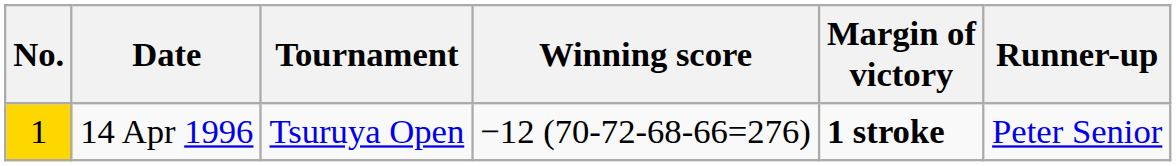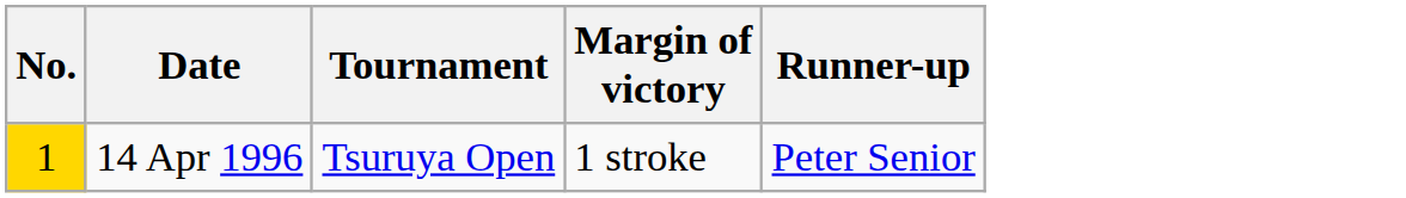 <table class="wikitable" style="font-size:95%;">
 <tr>
 <th>No.</th>
 <th>Date</th>
 <th>Tournament</th>
-<th>Winning score</th>
 <th>Margin of<br>victory</th>
 <th>Runner-up</th>
 </tr>
 <tr>
 <td align=center style="background: gold;">1</td>
 <td align=right>14 Apr <a href='#'>1996</a></td>
 <td><a href='#'>Tsuruya Open</a></td>
-<td>−12 (70-72-68-66=276)</td>
-<td><strong>1 stroke</strong></td>
+<td>1 stroke</td>
 <td> <a href='#'>Peter Senior</a></td>
 </tr>
 </table>
